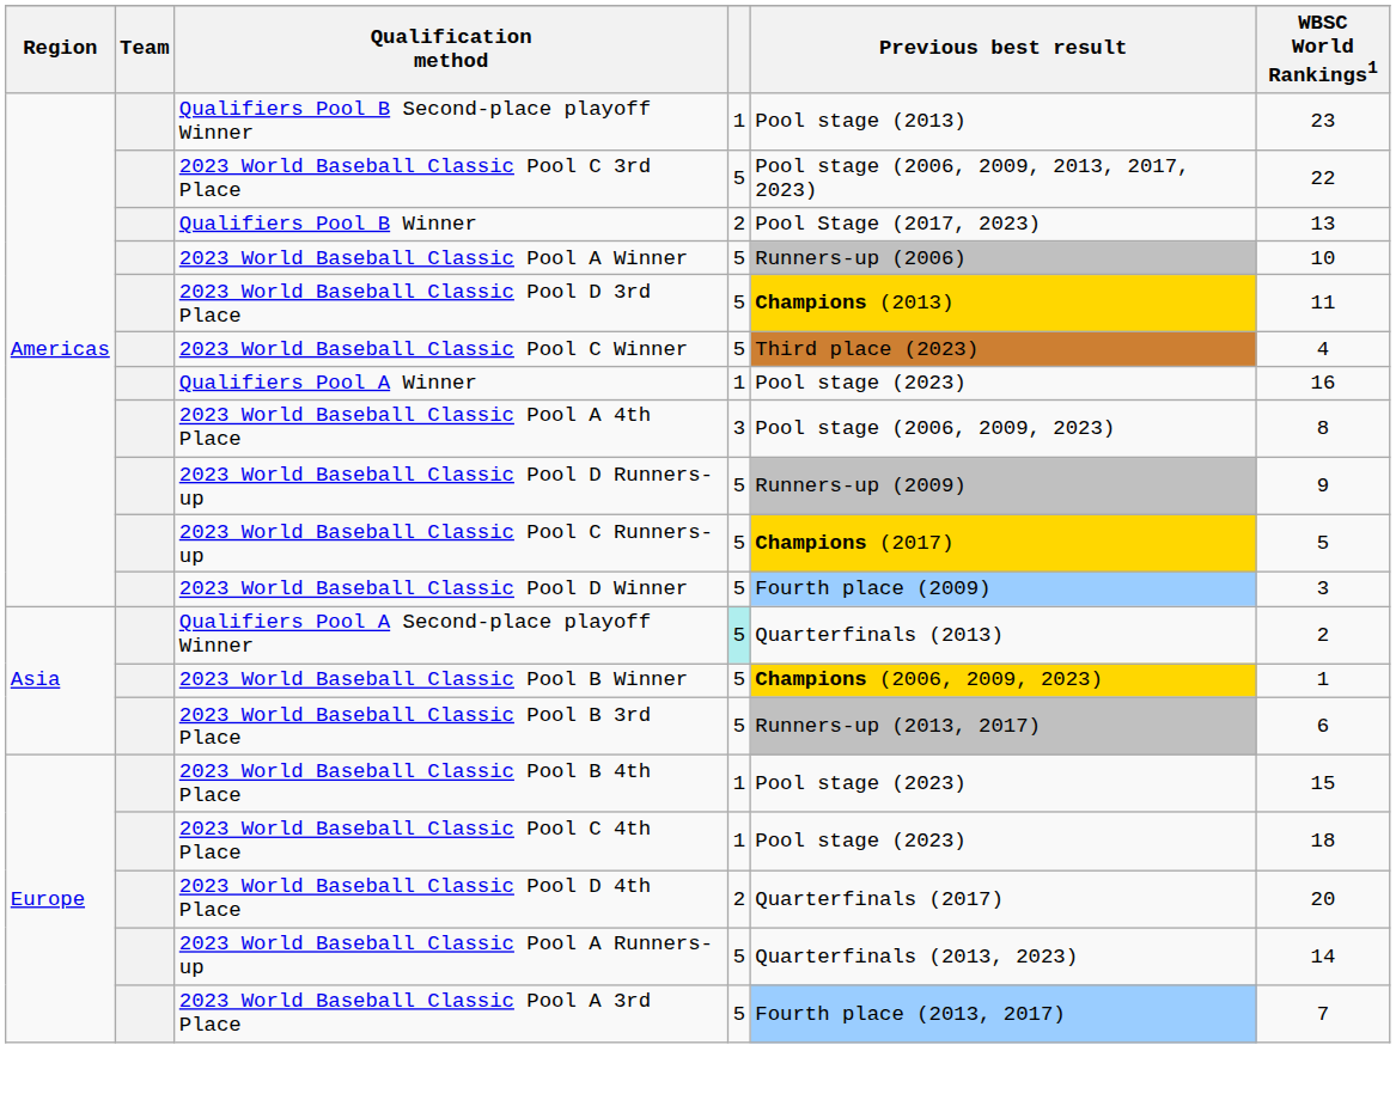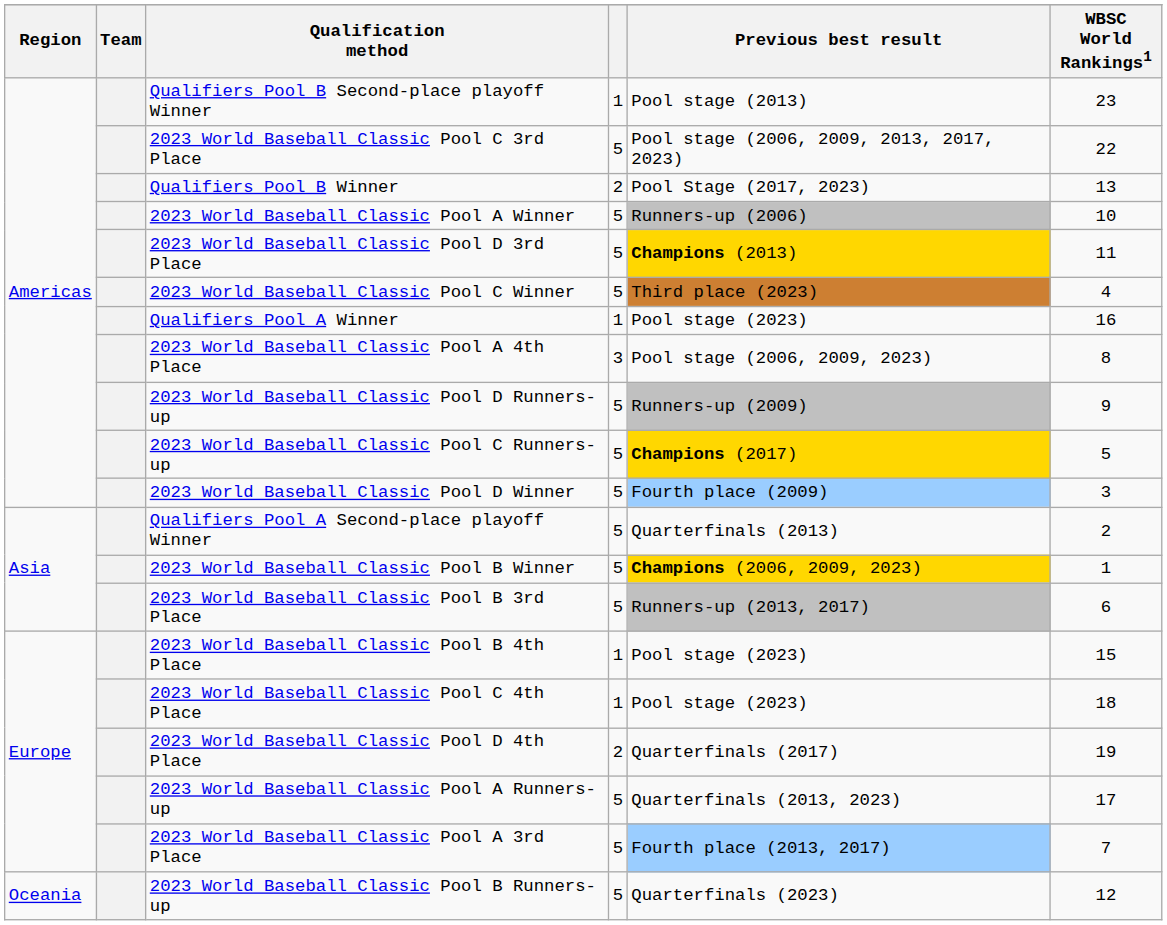 <table class="wikitable sortable plainrowheaders">
 <tr>
 </tr>
 <tr>
 <th scope="col">Region</th>
 <th scope="col">Team</th>
 <th scope="col">Qualification<br>method</th>
 <th scope="col"></th>
 <th scope="col">Previous best result</th>
 <th scope="col">WBSC World<br>Rankings<sup>1</sup></th>
 </tr>
 <tr>
 <td rowspan="11"><a href='#'>Americas</a></td>
 <th scope="row"></th>
 <td><a href='#'>Qualifiers Pool B</a> Second-place playoff Winner</td>
 <td align="center">1</td>
 <td data-sort-value="6">Pool stage (2013)</td>
 <td align="center">23</td>
 </tr>
 <tr>
 <th scope="row"></th>
 <td><a href='#'>2023 World Baseball Classic</a> Pool C 3rd Place</td>
 <td align="center">5</td>
 <td data-sort-value="6">Pool stage (2006, 2009, 2013, 2017, 2023)</td>
 <td align="center">22</td>
 </tr>
 <tr>
 <th scope="row"></th>
 <td><a href='#'>Qualifiers Pool B</a> Winner</td>
 <td align="center">2</td>
 <td data-sort-value="6">Pool Stage (2017, 2023)</td>
 <td align="center">13</td>
 </tr>
 <tr>
 <th scope="row"></th>
 <td><a href='#'>2023 World Baseball Classic</a> Pool A Winner</td>
 <td align="center">5</td>
 <td bgcolor="silver" data-sort-value="2">Runners-up (2006)</td>
 <td align="center">10</td>
 </tr>
 <tr>
 <th scope="row"></th>
 <td><a href='#'>2023 World Baseball Classic</a> Pool D 3rd Place</td>
 <td align="center">5</td>
 <td bgcolor="gold" data-sort-value="1"><strong>Champions</strong> (2013)</td>
 <td align="center">11</td>
 </tr>
 <tr>
 <th scope="row"></th>
 <td><a href='#'>2023 World Baseball Classic</a> Pool C Winner</td>
 <td align="center">5</td>
 <td bgcolor="#CD7F32" data-sort-value="3">Third place (2023)</td>
 <td align="center">4</td>
 </tr>
 <tr>
 <th scope="row"></th>
 <td><a href='#'>Qualifiers Pool A</a> Winner</td>
 <td align="center">1</td>
 <td data-sort-value="7">Pool stage (2023)</td>
 <td align="center">16</td>
 </tr>
 <tr>
 <th scope="row"></th>
 <td><a href='#'>2023 World Baseball Classic</a> Pool A 4th Place</td>
 <td align="center">3</td>
 <td data-sort-value="6">Pool stage (2006, 2009, 2023)</td>
 <td align="center">8</td>
 </tr>
 <tr>
 <th scope="row"></th>
 <td><a href='#'>2023 World Baseball Classic</a> Pool D Runners-up</td>
 <td align="center">5</td>
 <td bgcolor="silver" data-sort-value="2">Runners-up (2009)</td>
 <td align="center">9</td>
 </tr>
 <tr>
 <th scope="row"></th>
 <td><a href='#'>2023 World Baseball Classic</a> Pool C Runners-up</td>
 <td align="center">5</td>
 <td bgcolor="gold"data-sort-value="1"><strong>Champions</strong> (2017)</td>
 <td align="center">5</td>
 </tr>
 <tr>
 <th scope="row"></th>
 <td><a href='#'>2023 World Baseball Classic</a> Pool D Winner</td>
 <td align="center">5</td>
 <td bgcolor="#9ACDFF" data-sort-value="3">Fourth place (2009)</td>
 <td align="center">3</td>
 </tr>
 <tr>
 <td rowspan="3"><a href='#'>Asia</a></td>
 <th scope="row"></th>
 <td><a href='#'>Qualifiers Pool A</a> Second-place playoff Winner</td>
-<td align="center" style="background: paleturquoise;">5</td>
+<td align="center">5</td>
 <td data-sort-value="6">Quarterfinals (2013)</td>
 <td align="center">2</td>
 </tr>
 <tr>
 <th scope="row"></th>
 <td><a href='#'>2023 World Baseball Classic</a> Pool B Winner</td>
 <td align="center">5</td>
 <td bgcolor="gold"data-sort-value="1"><strong>Champions</strong> (2006, 2009, 2023)</td>
 <td align="center">1</td>
 </tr>
 <tr>
 <th scope="row"></th>
 <td><a href='#'>2023 World Baseball Classic</a> Pool B 3rd Place</td>
 <td align="center">5</td>
 <td bgcolor="silver" data-sort-value="2">Runners-up (2013, 2017)</td>
 <td align="center">6</td>
 </tr>
 <tr>
 <td rowspan="5"><a href='#'>Europe</a></td>
 <th scope="row"></th>
 <td><a href='#'>2023 World Baseball Classic</a> Pool B 4th Place</td>
 <td align="center">1</td>
 <td data-sort-value="7">Pool stage (2023)</td>
 <td align="center">15</td>
 </tr>
 <tr>
 <th scope="row"></th>
 <td><a href='#'>2023 World Baseball Classic</a> Pool C 4th Place</td>
 <td align="center">1</td>
 <td data-sort-value="7">Pool stage (2023)</td>
 <td align="center">18</td>
 </tr>
 <tr>
 <th scope="row"></th>
 <td><a href='#'>2023 World Baseball Classic</a> Pool D 4th Place</td>
 <td align="center">2</td>
 <td data-sort-value="5">Quarterfinals (2017)</td>
-<td align="center">20</td>
+<td align="center">19</td>
 </tr>
 <tr>
 <th scope="row"></th>
 <td><a href='#'>2023 World Baseball Classic</a> Pool A Runners-up</td>
 <td align="center">5</td>
 <td data-sort-value="5">Quarterfinals (2013, 2023)</td>
-<td align="center">14</td>
+<td align="center">17</td>
 </tr>
 <tr>
 <th scope="row"></th>
 <td><a href='#'>2023 World Baseball Classic</a> Pool A 3rd Place</td>
 <td align="center">5</td>
 <td bgcolor="#9ACDFF" data-sort-value="4">Fourth place (2013, 2017)</td>
 <td align="center">7</td>
 </tr>
+<tr>
+<td><a href='#'>Oceania</a></td>
+<th scope="row"></th>
+<td><a href='#'>2023 World Baseball Classic</a> Pool B Runners-up</td>
+<td align="center">5</td>
+<td data-sort-value="5">Quarterfinals (2023)</td>
+<td align="center">12</td>
+</tr>
 </table>
